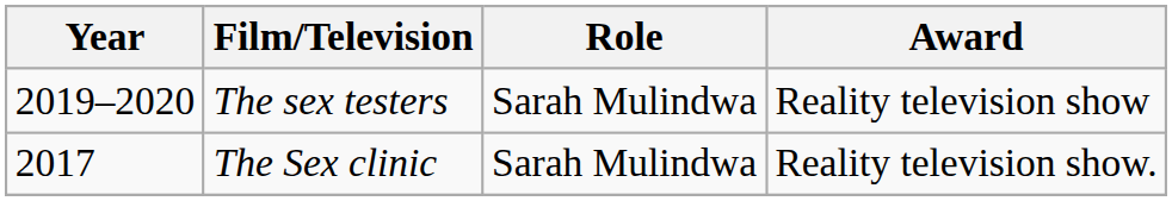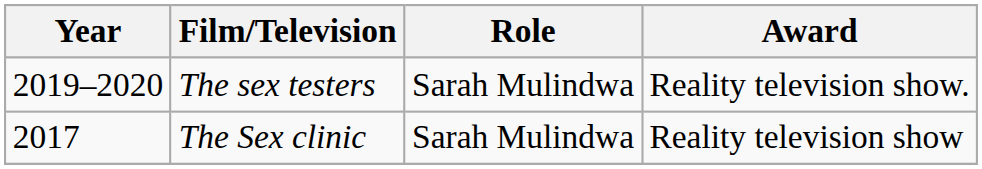 <table class="wikitable">
 <tr style="background:#ccc; text-align:center;">
 <th>Year</th>
 <th>Film/Television</th>
 <th>Role</th>
 <th>Award</th>
 </tr>
 <tr>
 <td>2019–2020</td>
 <td><em>The sex testers</em></td>
 <td>Sarah Mulindwa</td>
-<td>Reality television show</td>
+<td>Reality television show.</td>
 </tr>
 <tr>
 <td>2017</td>
 <td><em>The Sex clinic</em></td>
 <td>Sarah Mulindwa</td>
-<td>Reality television show.</td>
+<td>Reality television show</td>
 </tr>
 <tr>
 </tr>
 </table>
